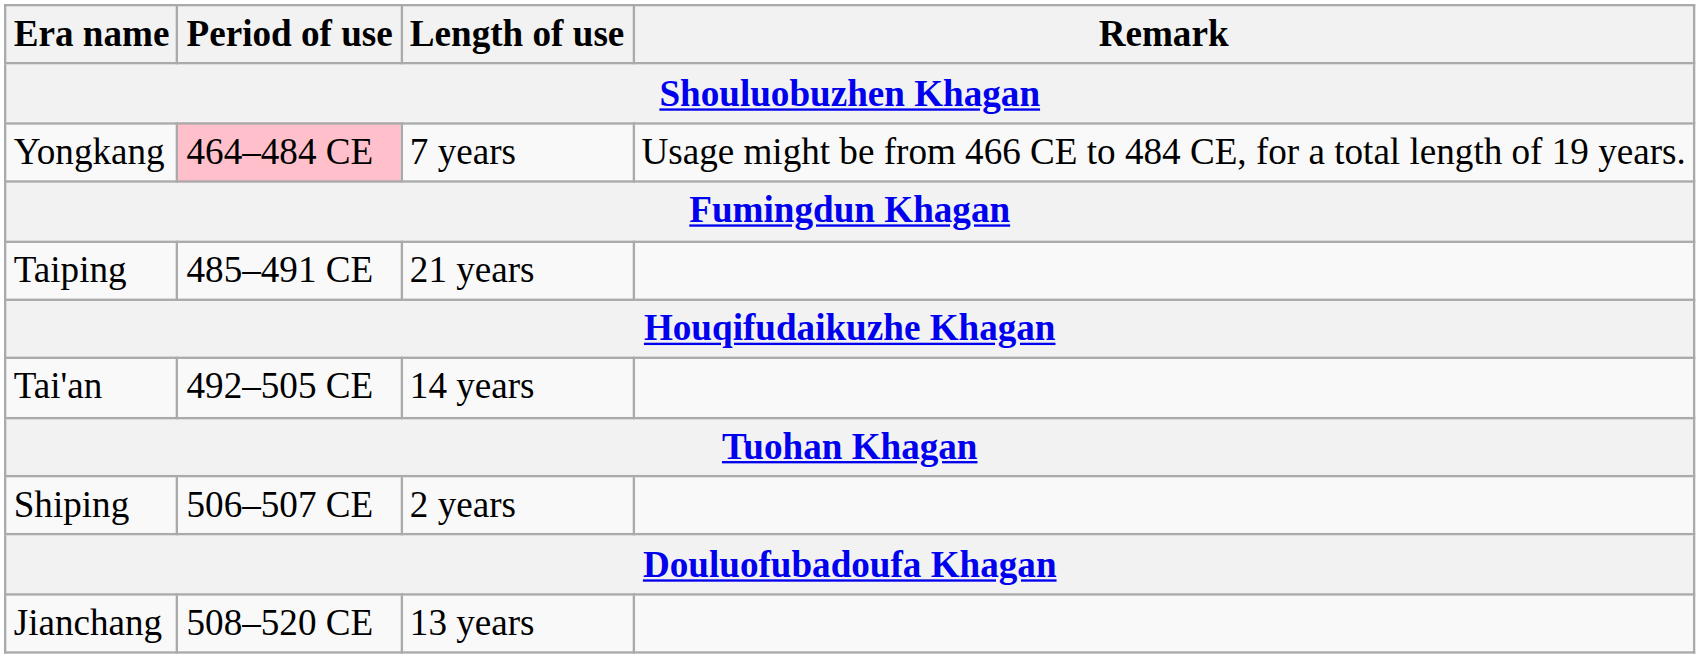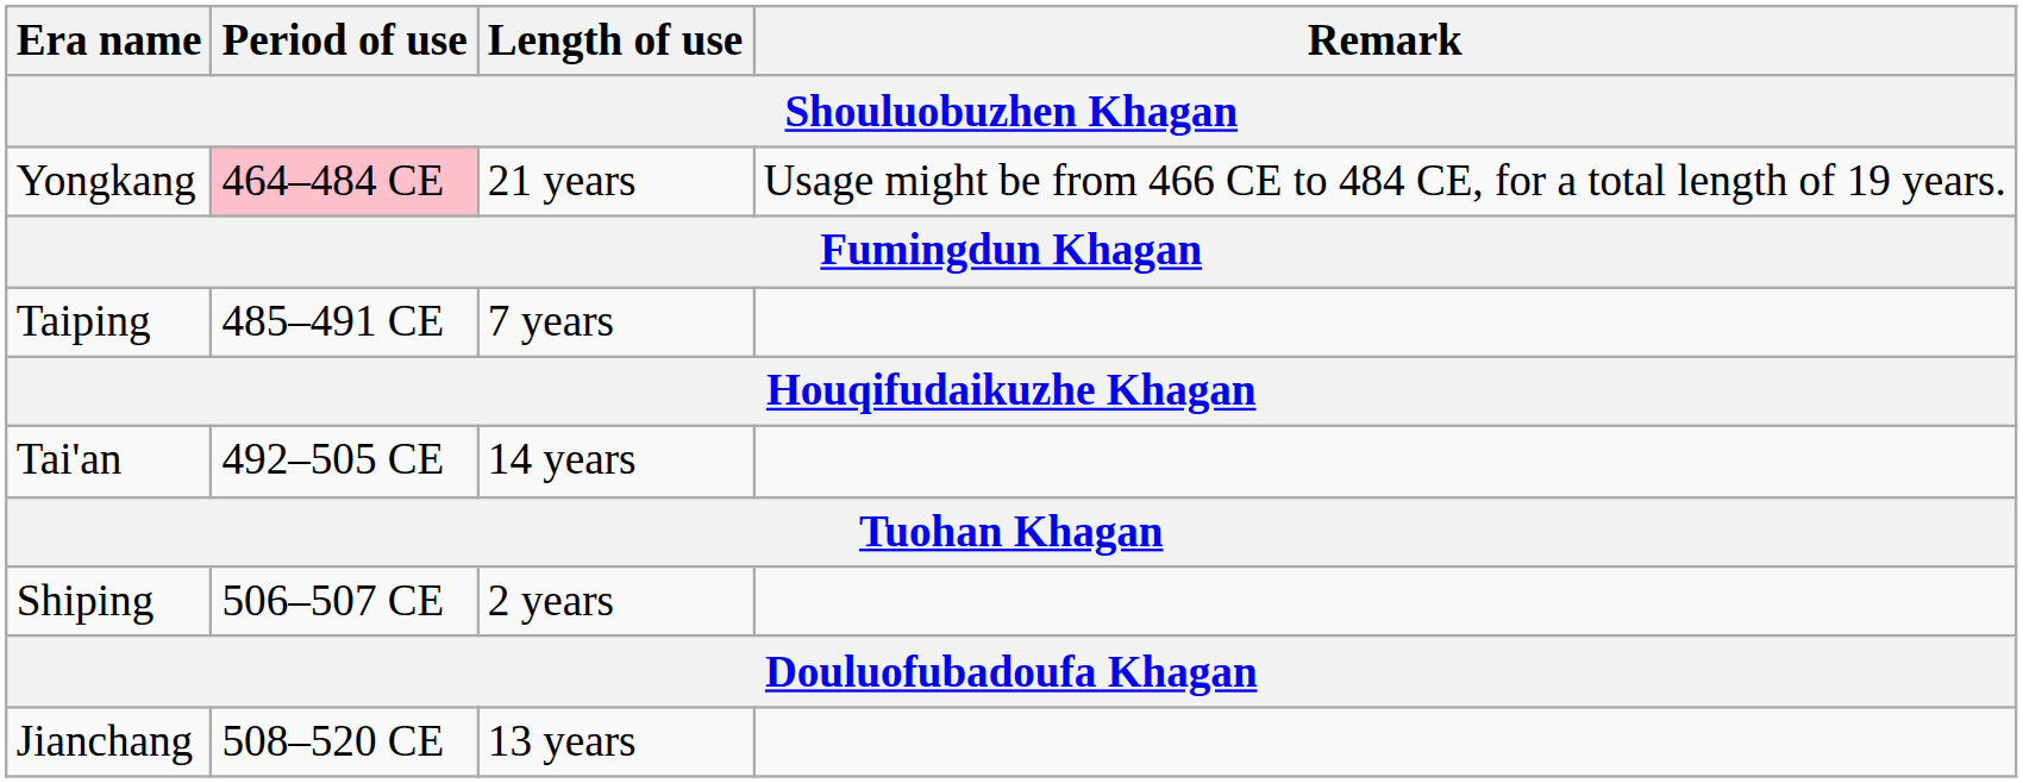 <table class="wikitable">
 <tr>
 <th>Era name</th>
 <th>Period of use</th>
 <th>Length of use</th>
 <th>Remark</th>
 </tr>
 <tr>
 <th colspan="4"><a href='#'>Shouluobuzhen Khagan</a><br></th>
 </tr>
 <tr>
 <td>Yongkang<br></td>
 <td style="background: pink;">464–484 CE</td>
-<td>7 years</td>
+<td>21 years</td>
 <td>Usage might be from 466 CE to 484 CE, for a total length of 19 years. </td>
 </tr>
 <tr>
 <th colspan="4"><a href='#'>Fumingdun Khagan</a><br></th>
 </tr>
 <tr>
 <td>Taiping<br></td>
 <td>485–491 CE</td>
-<td>21 years</td>
+<td>7 years</td>
 <td></td>
 </tr>
 <tr>
 <th colspan="4"><a href='#'>Houqifudaikuzhe Khagan</a><br></th>
 </tr>
 <tr>
 <td>Tai'an<br></td>
 <td>492–505 CE</td>
 <td>14 years</td>
 <td></td>
 </tr>
 <tr>
 <th colspan="4"><a href='#'>Tuohan Khagan</a><br></th>
 </tr>
 <tr>
 <td>Shiping<br></td>
 <td>506–507 CE</td>
 <td>2 years</td>
 <td></td>
 </tr>
 <tr>
 <th colspan="4"><a href='#'>Douluofubadoufa Khagan</a><br></th>
 </tr>
 <tr>
 <td>Jianchang<br></td>
 <td>508–520 CE</td>
 <td>13 years</td>
 <td></td>
 </tr>
 </table>
